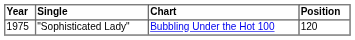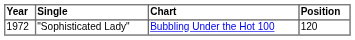 <table border=1 cellspacing=0 cellpadding=2 width="550px">
 <tr>
 <th align="left">Year</th>
 <th align="left">Single</th>
 <th align="left">Chart</th>
 <th align="left">Position</th>
 </tr>
 <tr>
-<td align="left">1975</td>
+<td align="left">1972</td>
 <td align="left">"Sophisticated Lady"</td>
 <td align="left"><a href='#'>Bubbling Under the Hot 100</a></td>
 <td align="left">120</td>
 </tr>
 <tr>
 </tr>
 </table>
